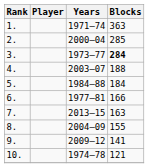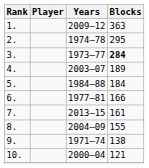 <table class="wikitable sortable">
 <tr>
 <th>Rank</th>
 <th>Player</th>
 <th>Years</th>
 <th>Blocks</th>
 </tr>
 <tr>
 <td>1.</td>
 <td></td>
-<td>1971–74</td>
+<td>2009–12</td>
 <td>363</td>
 </tr>
 <tr>
 <td>2.</td>
 <td></td>
-<td>2000–04</td>
-<td>285</td>
+<td>1974–78</td>
+<td>295</td>
 </tr>
 <tr>
 <td>3.</td>
 <td></td>
 <td>1973–77</td>
 <td><strong>284</strong></td>
 </tr>
 <tr>
 <td>4.</td>
 <td></td>
 <td>2003–07</td>
-<td>188</td>
+<td>189</td>
 </tr>
 <tr>
 <td>5.</td>
 <td></td>
 <td>1984–88</td>
 <td>184</td>
 </tr>
 <tr>
 <td>6.</td>
 <td></td>
 <td>1977–81</td>
 <td>166</td>
 </tr>
 <tr>
 <td>7.</td>
 <td></td>
 <td>2013–15</td>
-<td>163</td>
+<td>161</td>
 </tr>
 <tr>
 <td>8.</td>
 <td></td>
 <td>2004–09</td>
 <td>155</td>
 </tr>
 <tr>
 <td>9.</td>
 <td></td>
-<td>2009–12</td>
-<td>141</td>
+<td>1971–74</td>
+<td>138</td>
 </tr>
 <tr>
 <td>10.</td>
 <td></td>
-<td>1974–78</td>
+<td>2000–04</td>
 <td>121</td>
 </tr>
 <tr>
 </tr>
 </table>
